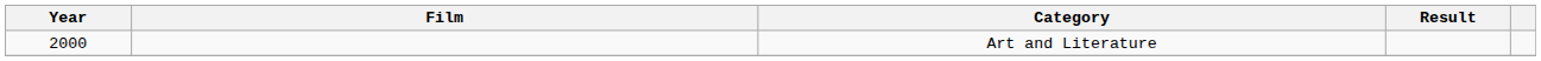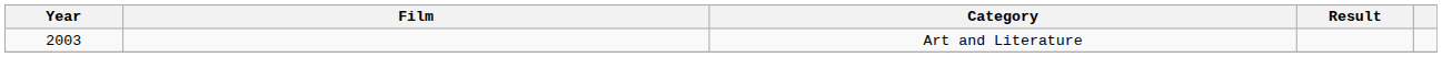 <table class="wikitable sortable" style="width:100%;">
 <tr>
 <th style="width:5%;">Year</th>
 <th style="width:25%;">Film</th>
 <th style="width:25%;">Category</th>
 <th style="width:5%;">Result</th>
 <th style="width:1%;" class="unsortable"></th>
 </tr>
 <tr>
-<td style="text-align:center;">2000</td>
+<td style="text-align:center;">2003</td>
 <td></td>
 <td style="text-align:center;">Art and Literature</td>
 <td></td>
 <td></td>
 </tr>
 <tr>
 </tr>
 </table>
